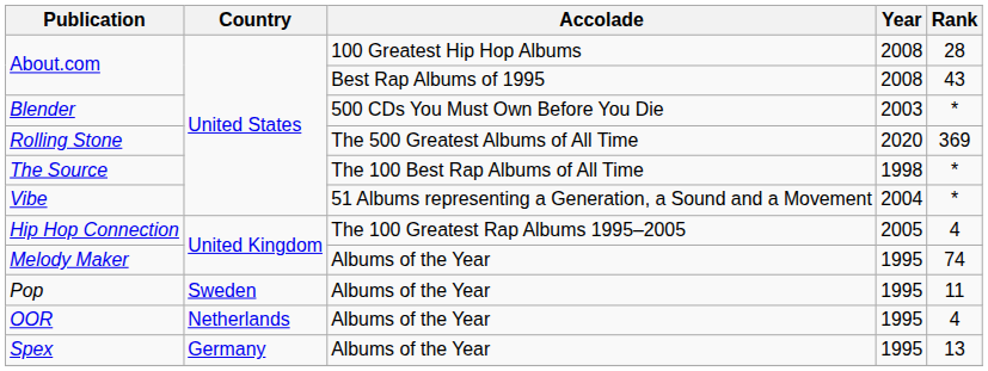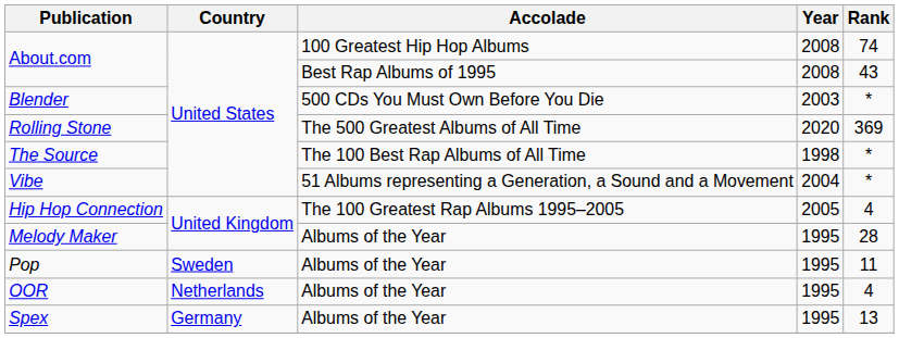 <table class="wikitable">
 <tr>
 <th>Publication</th>
 <th>Country</th>
 <th>Accolade</th>
 <th>Year</th>
 <th>Rank</th>
 </tr>
 <tr>
 <td rowspan=2><a href='#'>About.com</a></td>
 <td rowspan=6><a href='#'>United States</a></td>
 <td>100 Greatest Hip Hop Albums</td>
 <td>2008</td>
-<td align="center">28</td>
+<td align="center">74</td>
 </tr>
 <tr>
 <td>Best Rap Albums of 1995</td>
 <td>2008</td>
 <td align="center">43</td>
 </tr>
 <tr>
 <td><em><a href='#'>Blender</a></em></td>
 <td>500 CDs You Must Own Before You Die</td>
 <td>2003</td>
 <td align="center">*</td>
 </tr>
 <tr>
 <td><em><a href='#'>Rolling Stone</a></em></td>
 <td>The 500 Greatest Albums of All Time</td>
 <td>2020</td>
 <td align="center">369</td>
 </tr>
 <tr>
 <td><em><a href='#'>The Source</a></em></td>
 <td>The 100 Best Rap Albums of All Time</td>
 <td>1998</td>
 <td align="center">*</td>
 </tr>
 <tr>
 <td><em><a href='#'>Vibe</a></em></td>
 <td>51 Albums representing a Generation, a Sound and a Movement</td>
 <td>2004</td>
 <td align="center">*</td>
 </tr>
 <tr>
 <td><em><a href='#'>Hip Hop Connection</a></em></td>
 <td rowspan=2><a href='#'>United Kingdom</a></td>
 <td>The 100 Greatest Rap Albums 1995–2005</td>
 <td>2005</td>
 <td align="center">4</td>
 </tr>
 <tr>
 <td><em><a href='#'>Melody Maker</a></em></td>
 <td>Albums of the Year</td>
 <td>1995</td>
-<td align="center">74</td>
+<td align="center">28</td>
 </tr>
 <tr>
 <td><em>Pop</em></td>
 <td><a href='#'>Sweden</a></td>
 <td>Albums of the Year</td>
 <td>1995</td>
 <td align="center">11</td>
 </tr>
 <tr>
 <td><em><a href='#'>OOR</a></em></td>
 <td><a href='#'>Netherlands</a></td>
 <td>Albums of the Year</td>
 <td>1995</td>
 <td align="center">4</td>
 </tr>
 <tr>
 <td><em><a href='#'>Spex</a></em></td>
 <td><a href='#'>Germany</a></td>
 <td>Albums of the Year</td>
 <td>1995</td>
 <td align="center">13</td>
 </tr>
 <tr>
 </tr>
 </table>
